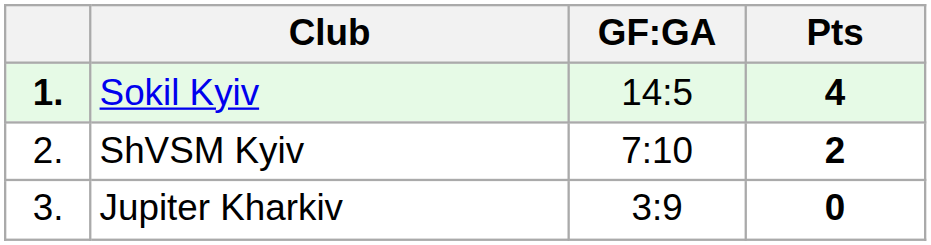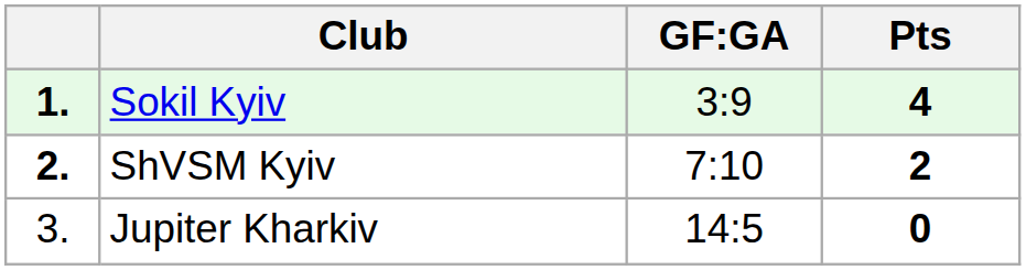 <table class="wikitable">
 <tr>
 <th width="30"></th>
 <th width="200">Club</th>
 <th width="70">GF:GA</th>
 <th width="70">Pts</th>
 </tr>
 <tr bgcolor="#e6fae6" align="center">
 <td><strong>1.</strong></td>
 <td align="left"><a href='#'>Sokil Kyiv</a></td>
-<td>14:5</td>
+<td>3:9</td>
 <td><strong>4</strong></td>
 </tr>
 <tr bgcolor="#FFFFFF" align="center">
-<td>2.</td>
+<td><strong>2.</strong></td>
 <td align="left">ShVSM Kyiv</td>
 <td>7:10</td>
 <td><strong>2</strong></td>
 </tr>
 <tr bgcolor="#FFFFFF" align="center">
 <td>3.</td>
 <td align="left">Jupiter Kharkiv</td>
-<td>3:9</td>
+<td>14:5</td>
 <td><strong>0</strong></td>
 </tr>
 </table>
